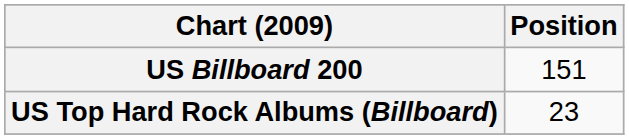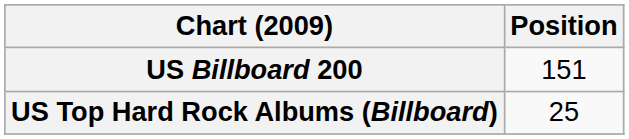 <table class="wikitable sortable plainrowheaders" style="text-align:center">
 <tr>
 <th scope="col">Chart (2009)</th>
 <th scope="col">Position</th>
 </tr>
 <tr>
 <th scope="row">US <em>Billboard</em> 200</th>
 <td>151</td>
 </tr>
 <tr>
 <th scope="row">US Top Hard Rock Albums (<em>Billboard</em>)</th>
-<td>23</td>
+<td>25</td>
 </tr>
 </table>
